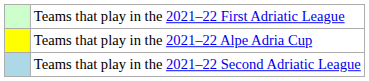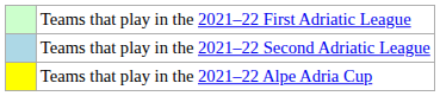 <table class="wikitable" style="font-size: 95%;text-align:center;">
 <tr>
 <td style="background: #ccffcc;" width="20"></td>
 <td bgcolor="#ffffff" align="left">Teams that play in the <a href='#'>2021–22 First Adriatic League</a></td>
 </tr>
 <tr>
+<td style="background: lightblue;" width="20"></td>
+<td bgcolor="#ffffff" align="left">Teams that play in the <a href='#'>2021–22 Second Adriatic League</a></td>
+</tr>
+<tr>
 <td style="background: yellow;" width="20"></td>
 <td bgcolor="#ffffff" align="left">Teams that play in the <a href='#'>2021–22 Alpe Adria Cup</a></td>
 </tr>
-<tr>
-<td style="background: lightblue;" width="20"></td>
-<td bgcolor="#ffffff" align="left">Teams that play in the <a href='#'>2021–22 Second Adriatic League</a></td>
-</tr>
 </table>
